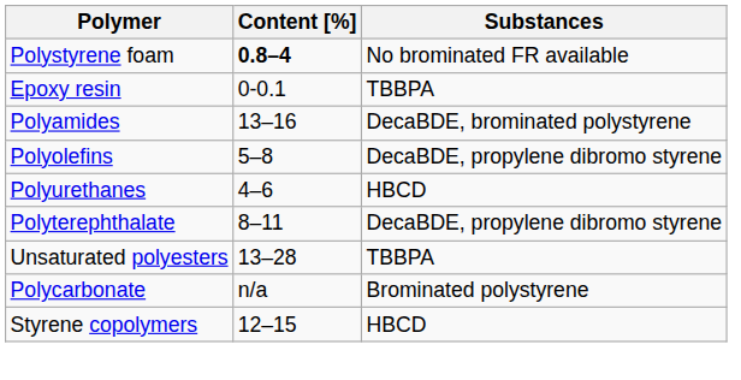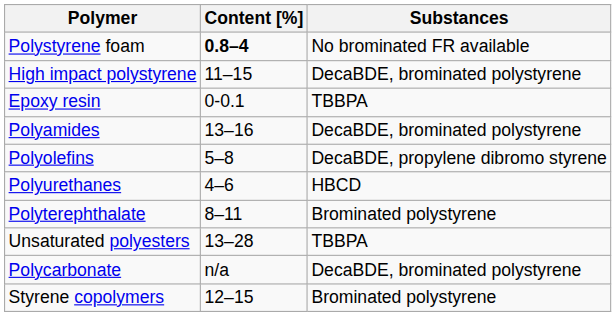 <table class="wikitable">
 <tr>
 <th>Polymer</th>
 <th>Content [%]</th>
 <th>Substances</th>
 </tr>
 <tr>
 <td><a href='#'>Polystyrene</a> foam</td>
 <td><strong>0.8–4</strong></td>
 <td>No brominated FR available</td>
+</tr>
+<tr>
+<td><a href='#'>High impact polystyrene</a></td>
+<td>11–15</td>
+<td>DecaBDE, brominated polystyrene</td>
 </tr>
 <tr>
 <td><a href='#'>Epoxy resin</a></td>
 <td>0-0.1</td>
 <td>TBBPA</td>
 </tr>
 <tr>
 <td><a href='#'>Polyamides</a></td>
 <td>13–16</td>
 <td>DecaBDE, brominated polystyrene</td>
 </tr>
 <tr>
 <td><a href='#'>Polyolefins</a></td>
 <td>5–8</td>
 <td>DecaBDE, propylene dibromo styrene</td>
 </tr>
 <tr>
 <td><a href='#'>Polyurethanes</a></td>
 <td>4–6</td>
 <td>HBCD</td>
 </tr>
 <tr>
 <td><a href='#'>Polyterephthalate</a></td>
 <td>8–11</td>
-<td>DecaBDE, propylene dibromo styrene</td>
+<td>Brominated polystyrene</td>
 </tr>
 <tr>
 <td>Unsaturated <a href='#'>polyesters</a></td>
 <td>13–28</td>
 <td>TBBPA</td>
 </tr>
 <tr>
 <td><a href='#'>Polycarbonate</a></td>
 <td>n/a</td>
-<td>Brominated polystyrene</td>
+<td>DecaBDE, brominated polystyrene</td>
 </tr>
 <tr>
 <td>Styrene <a href='#'>copolymers</a></td>
 <td>12–15</td>
-<td>HBCD</td>
+<td>Brominated polystyrene</td>
 </tr>
 </table>
